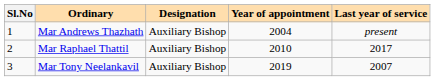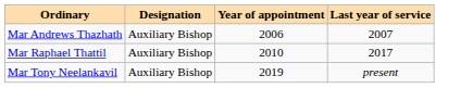 <table class="wikitable">
 <tr>
-<th>Sl.No</th>
 <th style="background: #ffdead;">Ordinary</th>
 <th style="background: #ffdead;">Designation</th>
 <th style="background: #ffdead;">Year of appointment</th>
 <th style="background: #ffdead;">Last year of service</th>
 </tr>
 <tr>
-<td>1</td>
 <td><a href='#'>Mar Andrews Thazhath</a></td>
 <td align="center">Auxiliary Bishop</td>
-<td align="center">2004</td>
-<td align="center"><em>present</em></td>
+<td align="center">2006</td>
+<td align="center">2007</td>
 </tr>
 <tr>
-<td>2</td>
 <td><a href='#'>Mar Raphael Thattil</a></td>
 <td align="center">Auxiliary Bishop</td>
 <td align="center">2010</td>
 <td align="center">2017</td>
 </tr>
 <tr>
-<td>3</td>
 <td><a href='#'>Mar Tony Neelankavil</a></td>
 <td align="center">Auxiliary Bishop</td>
 <td align="center">2019</td>
-<td align="center">2007</td>
+<td align="center"><em>present</em></td>
 </tr>
 </table>
